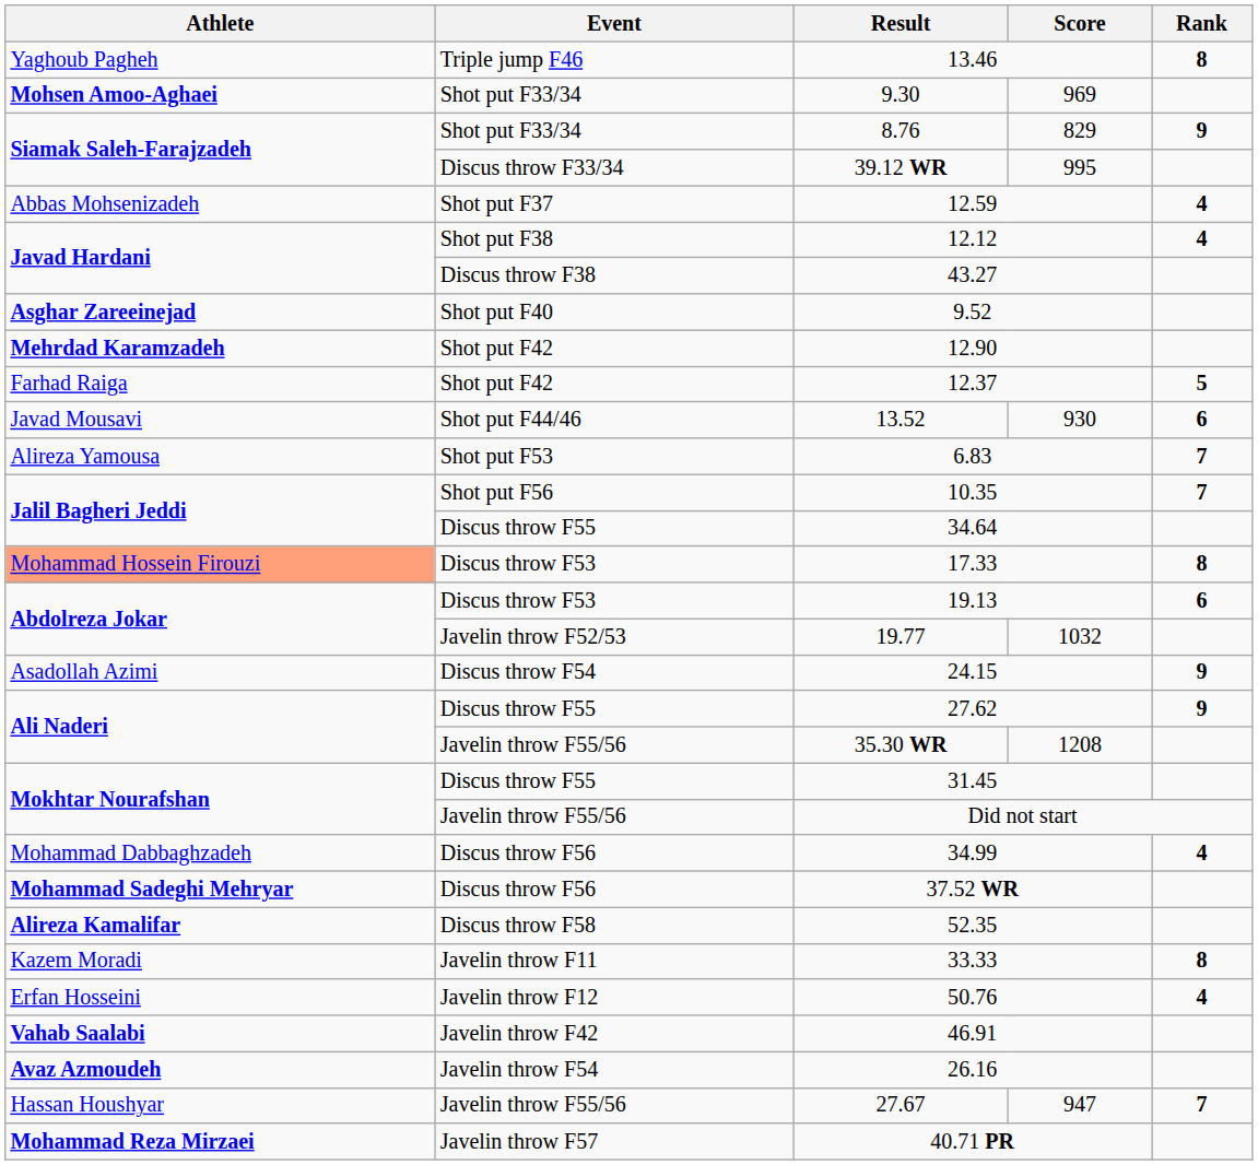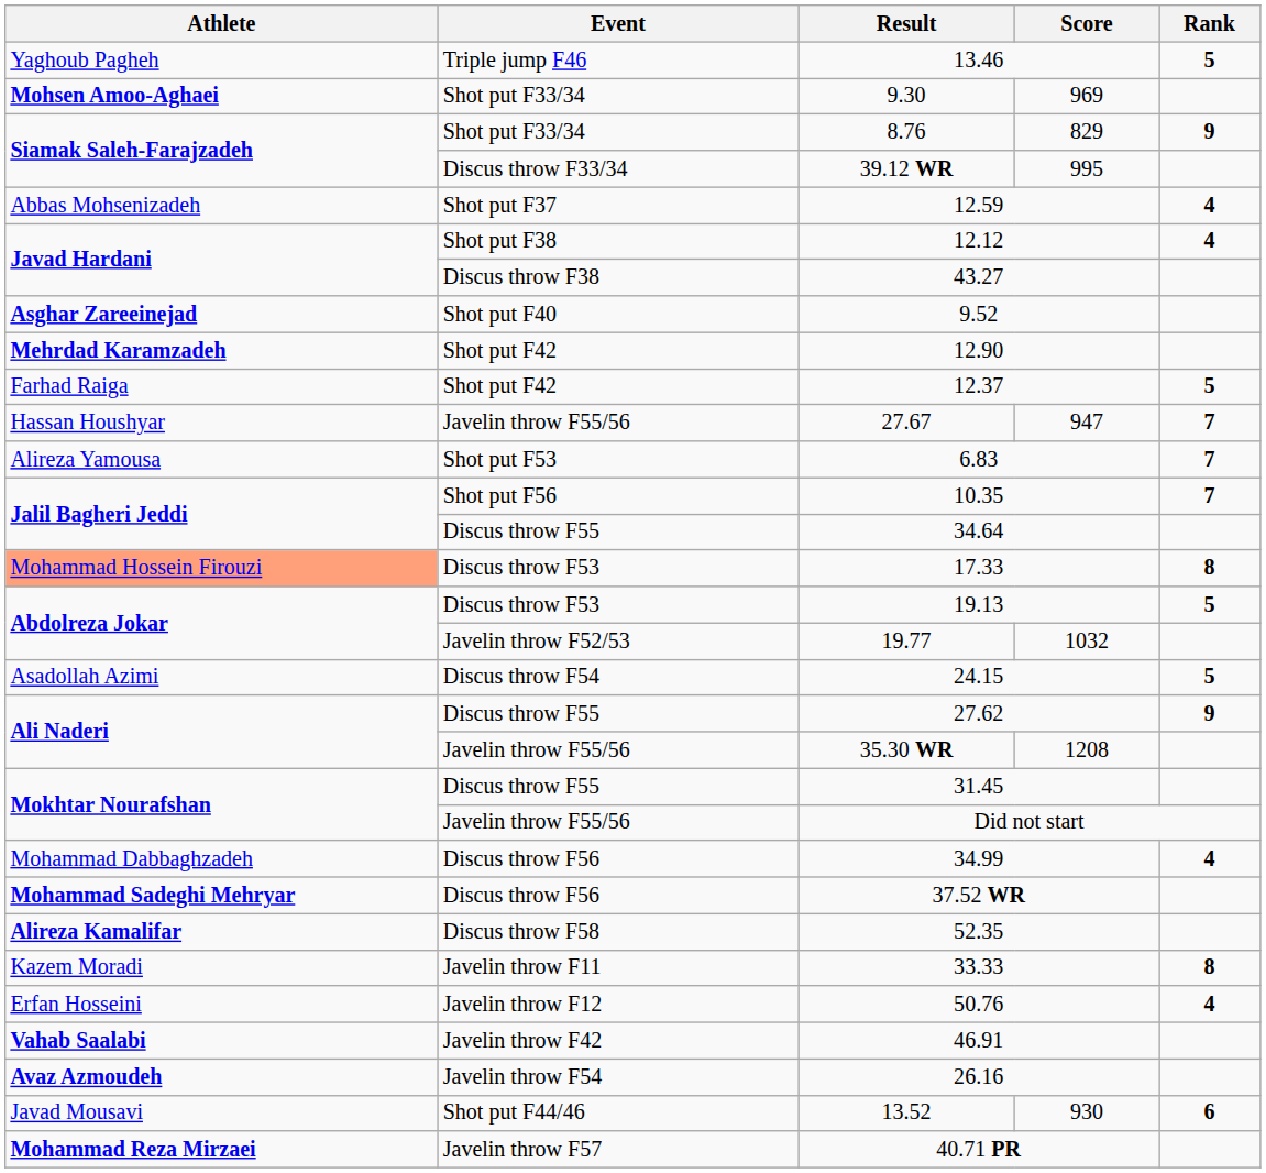 <table class="wikitable" width="65%" style="text-align:center; font-size:90%">
 <tr>
 <th width="30%">Athlete</th>
 <th width="25%">Event</th>
 <th width="15%">Result</th>
 <th width="10%">Score</th>
 <th width="7%">Rank</th>
 </tr>
 <tr>
 <td align="left"><a href='#'>Yaghoub Pagheh</a></td>
 <td align="left">Triple jump <a href='#'>F46</a></td>
 <td colspan=2>13.46</td>
-<td><strong>8</strong></td>
+<td><strong>5</strong></td>
 </tr>
 <tr>
 <td align="left"><strong><a href='#'>Mohsen Amoo-Aghaei</a></strong></td>
 <td align="left">Shot put F33/34</td>
 <td>9.30</td>
 <td>969</td>
 <td></td>
 </tr>
 <tr>
 <td rowspan="2" align="left"><strong><a href='#'>Siamak Saleh-Farajzadeh</a></strong></td>
 <td align="left">Shot put F33/34</td>
 <td>8.76</td>
 <td>829</td>
 <td><strong>9</strong></td>
 </tr>
 <tr>
 <td align="left">Discus throw F33/34</td>
 <td>39.12 <strong>WR</strong></td>
 <td>995</td>
 <td></td>
 </tr>
 <tr>
 <td align="left"><a href='#'>Abbas Mohsenizadeh</a></td>
 <td align="left">Shot put F37</td>
 <td colspan=2>12.59</td>
 <td><strong>4</strong></td>
 </tr>
 <tr>
 <td rowspan="2" align="left"><strong><a href='#'>Javad Hardani</a></strong></td>
 <td align="left">Shot put F38</td>
 <td colspan=2>12.12</td>
 <td><strong>4</strong></td>
 </tr>
 <tr>
 <td align="left">Discus throw F38</td>
 <td colspan=2>43.27</td>
 <td></td>
 </tr>
 <tr>
 <td align="left"><strong><a href='#'>Asghar Zareeinejad</a></strong></td>
 <td align="left">Shot put F40</td>
 <td colspan=2>9.52</td>
 <td></td>
 </tr>
 <tr>
 <td align="left"><strong><a href='#'>Mehrdad Karamzadeh</a></strong></td>
 <td align="left">Shot put F42</td>
 <td colspan=2>12.90</td>
 <td></td>
 </tr>
 <tr>
 <td align="left"><a href='#'>Farhad Raiga</a></td>
 <td align="left">Shot put F42</td>
 <td colspan=2>12.37</td>
 <td><strong>5</strong></td>
 </tr>
 <tr>
-<td align="left"><a href='#'>Javad Mousavi</a></td>
-<td align="left">Shot put F44/46</td>
-<td>13.52</td>
-<td>930</td>
-<td><strong>6</strong></td>
+<td align="left"><a href='#'>Hassan Houshyar</a></td>
+<td align="left">Javelin throw F55/56</td>
+<td>27.67</td>
+<td>947</td>
+<td><strong>7</strong></td>
 </tr>
 <tr>
 <td align="left"><a href='#'>Alireza Yamousa</a></td>
 <td align="left">Shot put F53</td>
 <td colspan=2>6.83</td>
 <td><strong>7</strong></td>
 </tr>
 <tr>
 <td rowspan="2" align="left"><strong><a href='#'>Jalil Bagheri Jeddi</a></strong></td>
 <td align="left">Shot put F56</td>
 <td colspan=2>10.35</td>
 <td><strong>7</strong></td>
 </tr>
 <tr>
 <td align="left">Discus throw F55</td>
 <td colspan=2>34.64</td>
 <td></td>
 </tr>
 <tr>
 <td align="left" style="background: lightsalmon;"><a href='#'>Mohammad Hossein Firouzi</a></td>
 <td align="left">Discus throw F53</td>
 <td colspan=2>17.33</td>
 <td><strong>8</strong></td>
 </tr>
 <tr>
 <td rowspan="2" align="left"><strong><a href='#'>Abdolreza Jokar</a></strong></td>
 <td align="left">Discus throw F53</td>
 <td colspan=2>19.13</td>
-<td><strong>6</strong></td>
+<td><strong>5</strong></td>
 </tr>
 <tr>
 <td align="left">Javelin throw F52/53</td>
 <td>19.77</td>
 <td>1032</td>
 <td></td>
 </tr>
 <tr>
 <td align="left"><a href='#'>Asadollah Azimi</a></td>
 <td align="left">Discus throw F54</td>
 <td colspan=2>24.15</td>
-<td><strong>9</strong></td>
+<td><strong>5</strong></td>
 </tr>
 <tr>
 <td rowspan="2" align="left"><strong><a href='#'>Ali Naderi</a></strong></td>
 <td align="left">Discus throw F55</td>
 <td colspan=2>27.62</td>
 <td><strong>9</strong></td>
 </tr>
 <tr>
 <td align="left">Javelin throw F55/56</td>
 <td>35.30 <strong>WR</strong></td>
 <td>1208</td>
 <td></td>
 </tr>
 <tr>
 <td rowspan="2" align="left"><strong><a href='#'>Mokhtar Nourafshan</a></strong></td>
 <td align="left">Discus throw F55</td>
 <td colspan=2>31.45</td>
 <td></td>
 </tr>
 <tr>
 <td align="left">Javelin throw F55/56</td>
 <td colspan=3>Did not start</td>
 </tr>
 <tr>
 <td align="left"><a href='#'>Mohammad Dabbaghzadeh</a></td>
 <td align="left">Discus throw F56</td>
 <td colspan=2>34.99</td>
 <td><strong>4</strong></td>
 </tr>
 <tr>
 <td align="left"><strong><a href='#'>Mohammad Sadeghi Mehryar</a></strong></td>
 <td align="left">Discus throw F56</td>
 <td colspan=2>37.52 <strong>WR</strong></td>
 <td></td>
 </tr>
 <tr>
 <td align="left"><strong><a href='#'>Alireza Kamalifar</a></strong></td>
 <td align="left">Discus throw F58</td>
 <td colspan=2>52.35</td>
 <td></td>
 </tr>
 <tr>
 <td align="left"><a href='#'>Kazem Moradi</a></td>
 <td align="left">Javelin throw F11</td>
 <td colspan=2>33.33</td>
 <td><strong>8</strong></td>
 </tr>
 <tr>
 <td align="left"><a href='#'>Erfan Hosseini</a></td>
 <td align="left">Javelin throw F12</td>
 <td colspan=2>50.76</td>
 <td><strong>4</strong></td>
 </tr>
 <tr>
 <td align="left"><strong><a href='#'>Vahab Saalabi</a></strong></td>
 <td align="left">Javelin throw F42</td>
 <td colspan=2>46.91</td>
 <td></td>
 </tr>
 <tr>
 <td align="left"><strong><a href='#'>Avaz Azmoudeh</a></strong></td>
 <td align="left">Javelin throw F54</td>
 <td colspan=2>26.16</td>
 <td></td>
 </tr>
 <tr>
-<td align="left"><a href='#'>Hassan Houshyar</a></td>
-<td align="left">Javelin throw F55/56</td>
-<td>27.67</td>
-<td>947</td>
-<td><strong>7</strong></td>
+<td align="left"><a href='#'>Javad Mousavi</a></td>
+<td align="left">Shot put F44/46</td>
+<td>13.52</td>
+<td>930</td>
+<td><strong>6</strong></td>
 </tr>
 <tr>
 <td align="left"><strong><a href='#'>Mohammad Reza Mirzaei</a></strong></td>
 <td align="left">Javelin throw F57</td>
 <td colspan=2>40.71 <strong>PR</strong></td>
 <td></td>
 </tr>
 </table>
